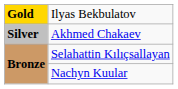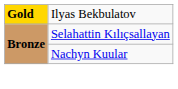 <table class="wikitable">
 <tr>
 <td bgcolor="gold"><strong>Gold</strong></td>
 <td> Ilyas Bekbulatov</td>
-</tr>
-<tr>
-<td bgcolor="silver"><strong>Silver</strong></td>
-<td> <a href='#'>Akhmed Chakaev</a></td>
 </tr>
 <tr>
 <td rowspan="2" bgcolor="#cc9966"><strong>Bronze</strong></td>
 <td> <a href='#'>Selahattin Kılıçsallayan</a></td>
 </tr>
 <tr>
 <td> <a href='#'>Nachyn Kuular</a></td>
 </tr>
 </table>
